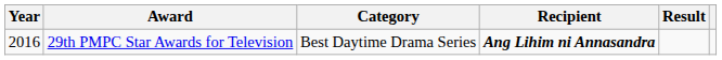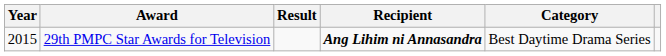 <table class="wikitable">
 <tr>
 <th>Year</th>
 <th>Award</th>
+<th>Result</th>
+<th>Recipient</th>
 <th>Category</th>
-<th>Recipient</th>
-<th>Result</th>
 <th></th>
 </tr>
 <tr>
-<td>2016</td>
+<td>2015</td>
 <td><a href='#'>29th PMPC Star Awards for Television</a></td>
+<td></td>
+<td><strong><em>Ang Lihim ni Annasandra</em></strong></td>
 <td>Best Daytime Drama Series</td>
-<td><strong><em>Ang Lihim ni Annasandra</em></strong></td>
-<td></td>
 <td></td>
 </tr>
 </table>
